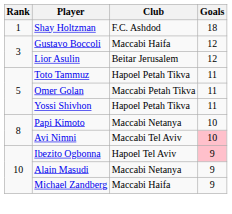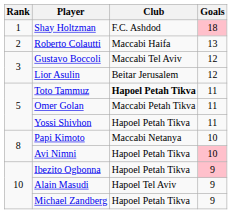 <table class="wikitable">
 <tr>
 <th>Rank</th>
 <th>Player</th>
 <th>Club</th>
 <th>Goals</th>
 </tr>
 <tr>
 <td align="center">1</td>
 <td> <a href='#'>Shay Holtzman</a></td>
 <td>F.C. Ashdod</td>
-<td align="center">18</td>
+<td align="center" style="background: pink;">18</td>
+</tr>
+<tr>
+<td align="center">2</td>
+<td>  <a href='#'>Roberto Colautti</a></td>
+<td>Maccabi Haifa</td>
+<td align="center">13</td>
 </tr>
 <tr>
 <td rowspan="2" align="center">3</td>
 <td> <a href='#'>Gustavo Boccoli</a></td>
-<td>Maccabi Haifa</td>
+<td>Maccabi Tel Aviv</td>
 <td align="center">12</td>
 </tr>
 <tr>
 <td> <a href='#'>Lior Asulin</a></td>
 <td>Beitar Jerusalem</td>
 <td align="center">12</td>
 </tr>
 <tr>
 <td rowspan="3" align="center">5</td>
 <td> <a href='#'>Toto Tammuz</a></td>
-<td>Hapoel Petah Tikva</td>
+<td><strong>Hapoel Petah Tikva</strong></td>
 <td align="center">11</td>
 </tr>
 <tr>
 <td> <a href='#'>Omer Golan</a></td>
 <td>Maccabi Petah Tikva</td>
 <td align="center">11</td>
 </tr>
 <tr>
 <td> <a href='#'>Yossi Shivhon</a></td>
 <td>Hapoel Petah Tikva</td>
 <td align="center">11</td>
 </tr>
 <tr>
 <td rowspan="2" align="center">8</td>
 <td> <a href='#'>Papi Kimoto</a></td>
 <td>Maccabi Netanya</td>
 <td align="center">10</td>
 </tr>
 <tr>
 <td> <a href='#'>Avi Nimni</a></td>
-<td>Maccabi Tel Aviv</td>
+<td>Hapoel Petah Tikva</td>
 <td align="center" style="background: pink;">10</td>
 </tr>
 <tr>
 <td rowspan="3" align="center">10</td>
 <td> <a href='#'>Ibezito Ogbonna</a></td>
-<td>Hapoel Tel Aviv</td>
+<td>Hapoel Petah Tikva</td>
 <td align="center" style="background: pink;">9</td>
 </tr>
 <tr>
 <td> <a href='#'>Alain Masudi</a></td>
-<td>Maccabi Netanya</td>
+<td>Hapoel Tel Aviv</td>
 <td align="center">9</td>
 </tr>
 <tr>
 <td> <a href='#'>Michael Zandberg</a></td>
-<td>Maccabi Haifa</td>
+<td>Hapoel Petah Tikva</td>
 <td align="center">9</td>
 </tr>
 </table>
